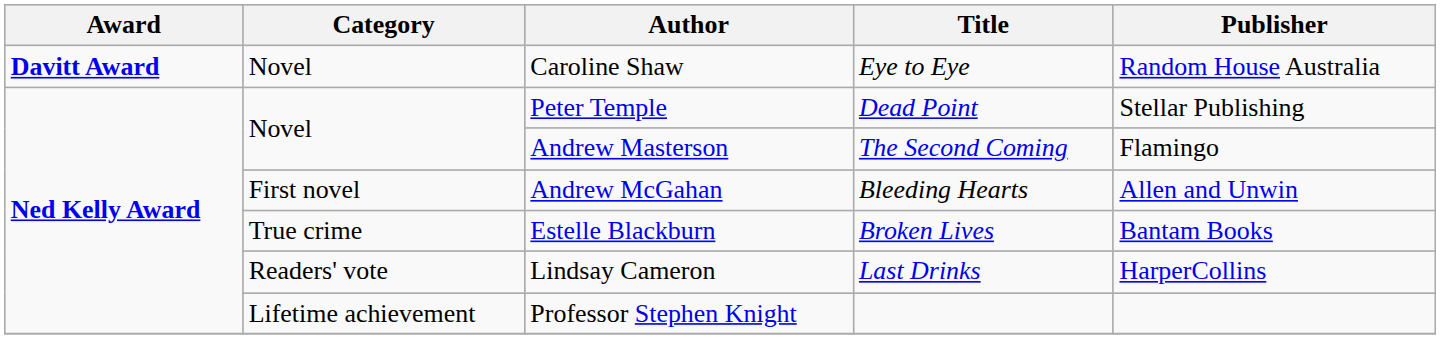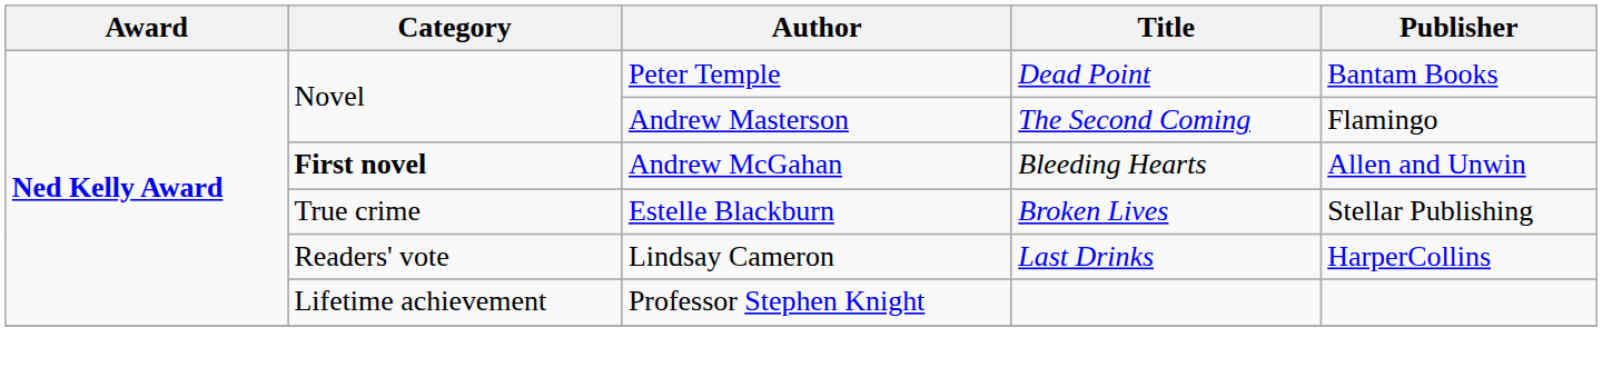 <table class="wikitable" width=100%>
 <tr>
 <th>Award</th>
 <th>Category</th>
 <th>Author</th>
 <th>Title</th>
 <th>Publisher</th>
 </tr>
 <tr>
-<td><strong><a href='#'>Davitt Award</a></strong></td>
-<td>Novel</td>
-<td>Caroline Shaw</td>
-<td><em>Eye to Eye</em></td>
-<td><a href='#'>Random House</a> Australia</td>
-</tr>
-<tr>
 <td rowspan=6><strong><a href='#'>Ned Kelly Award</a></strong></td>
 <td rowspan=2>Novel</td>
 <td><a href='#'>Peter Temple</a></td>
 <td><em><a href='#'>Dead Point</a></em></td>
-<td>Stellar Publishing</td>
+<td><a href='#'>Bantam Books</a></td>
 </tr>
 <tr>
 <td><a href='#'>Andrew Masterson</a></td>
 <td><em><a href='#'>The Second Coming</a></em></td>
 <td>Flamingo</td>
 </tr>
 <tr>
-<td>First novel</td>
+<td><strong>First novel</strong></td>
 <td><a href='#'>Andrew McGahan</a></td>
 <td><em>Bleeding Hearts</em></td>
 <td><a href='#'>Allen and Unwin</a></td>
 </tr>
 <tr>
 <td>True crime</td>
 <td><a href='#'>Estelle Blackburn</a></td>
 <td><em><a href='#'>Broken Lives</a></em></td>
-<td><a href='#'>Bantam Books</a></td>
+<td>Stellar Publishing</td>
 </tr>
 <tr>
 <td>Readers' vote</td>
 <td>Lindsay Cameron</td>
 <td><em><a href='#'>Last Drinks</a></em></td>
 <td><a href='#'>HarperCollins</a></td>
 </tr>
 <tr>
 <td>Lifetime achievement</td>
 <td>Professor <a href='#'>Stephen Knight</a></td>
 <td></td>
 <td></td>
 </tr>
 <tr>
 </tr>
 </table>
